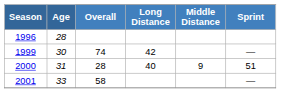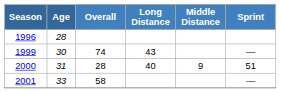 <table class="wikitable" style="font-size:95%; text-align:center; border:grey solid 1px; border-collapse:collapse; background:#ffffff;">
 <tr>
 <th style="background-color:#369; color:white; width:60px;" rowspan="2"> Season </th>
 <th style="background-color:#369; color:white; width:40px;" rowspan="2"> Age </th>
 </tr>
 <tr>
 <th style="background-color:#4180be; color:white; width:75px;">Overall</th>
 <th style="background-color:#4180be; color:white; width:75px;">Long Distance</th>
 <th style="background-color:#4180be; color:white; width:75px;">Middle Distance</th>
 <th style="background-color:#4180be; color:white; width:75px;">Sprint</th>
 </tr>
 <tr>
 <td><a href='#'>1996</a></td>
 <td><em>28</em></td>
 <td></td>
 <td></td>
 <td></td>
 <td></td>
 </tr>
 <tr>
 <td><a href='#'>1999</a></td>
 <td><em>30</em></td>
 <td>74</td>
-<td>42</td>
+<td>43</td>
 <td></td>
 <td>—</td>
 </tr>
 <tr>
 <td><a href='#'>2000</a></td>
 <td><em>31</em></td>
 <td>28</td>
 <td>40</td>
 <td>9</td>
 <td>51</td>
 </tr>
 <tr>
 <td><a href='#'>2001</a></td>
 <td><em>33</em></td>
 <td>58</td>
 <td></td>
 <td></td>
 <td>—</td>
 </tr>
 <tr>
 </tr>
 </table>
